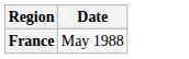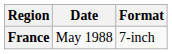 <table class="wikitable plainrowheaders">
 <tr>
 <th scope="col">Region</th>
 <th scope="col">Date</th>
+<th scope="col">Format</th>
 </tr>
 <tr>
 <th scope="row">France</th>
 <td>May 1988</td>
+<td>7-inch</td>
 </tr>
 </table>
